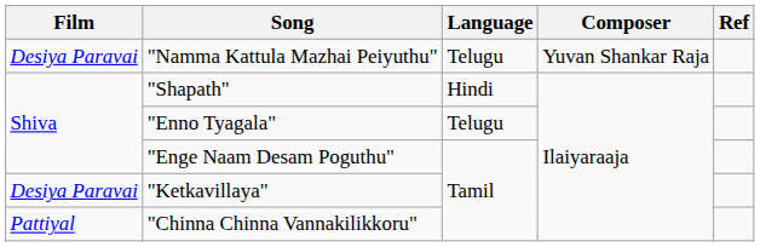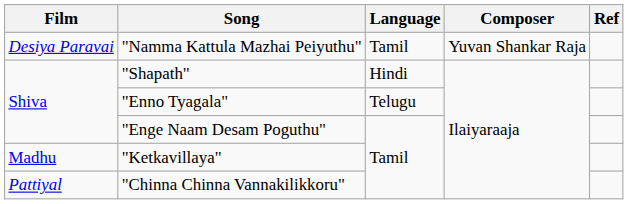 <table class="wikitable sortable" style="font-size:95%;">
 <tr>
 <th>Film</th>
 <th>Song</th>
 <th>Language</th>
 <th>Composer</th>
 <th>Ref</th>
 </tr>
 <tr>
 <td><em><a href='#'>Desiya Paravai</a></em></td>
 <td>"Namma Kattula Mazhai Peiyuthu"</td>
-<td>Telugu</td>
+<td>Tamil</td>
 <td>Yuvan Shankar Raja</td>
 <td></td>
 </tr>
 <tr>
 <td rowspan="3"><a href='#'>Shiva</a></td>
 <td>"Shapath"</td>
 <td>Hindi</td>
 <td rowspan="5">Ilaiyaraaja</td>
 <td></td>
 </tr>
 <tr>
 <td>"Enno Tyagala"</td>
 <td>Telugu</td>
 <td></td>
 </tr>
 <tr>
 <td>"Enge Naam Desam Poguthu"</td>
 <td rowspan="3">Tamil</td>
 <td></td>
 </tr>
 <tr>
-<td><em><a href='#'>Desiya Paravai</a></em></td>
+<td><a href='#'>Madhu</a></td>
 <td>"Ketkavillaya"</td>
 <td></td>
 </tr>
 <tr>
 <td><em><a href='#'>Pattiyal</a></em></td>
 <td>"Chinna Chinna Vannakilikkoru"</td>
 <td></td>
 </tr>
 </table>
